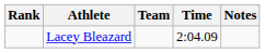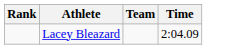 <table class="wikitable sortable">
 <tr>
 <th>Rank</th>
 <th>Athlete</th>
 <th>Team</th>
 <th>Time</th>
-<th>Notes</th>
 </tr>
 <tr>
 <td align=center></td>
 <td><a href='#'>Lacey Bleazard</a></td>
 <td></td>
 <td>2:04.09</td>
-<td></td>
 </tr>
 </table>
